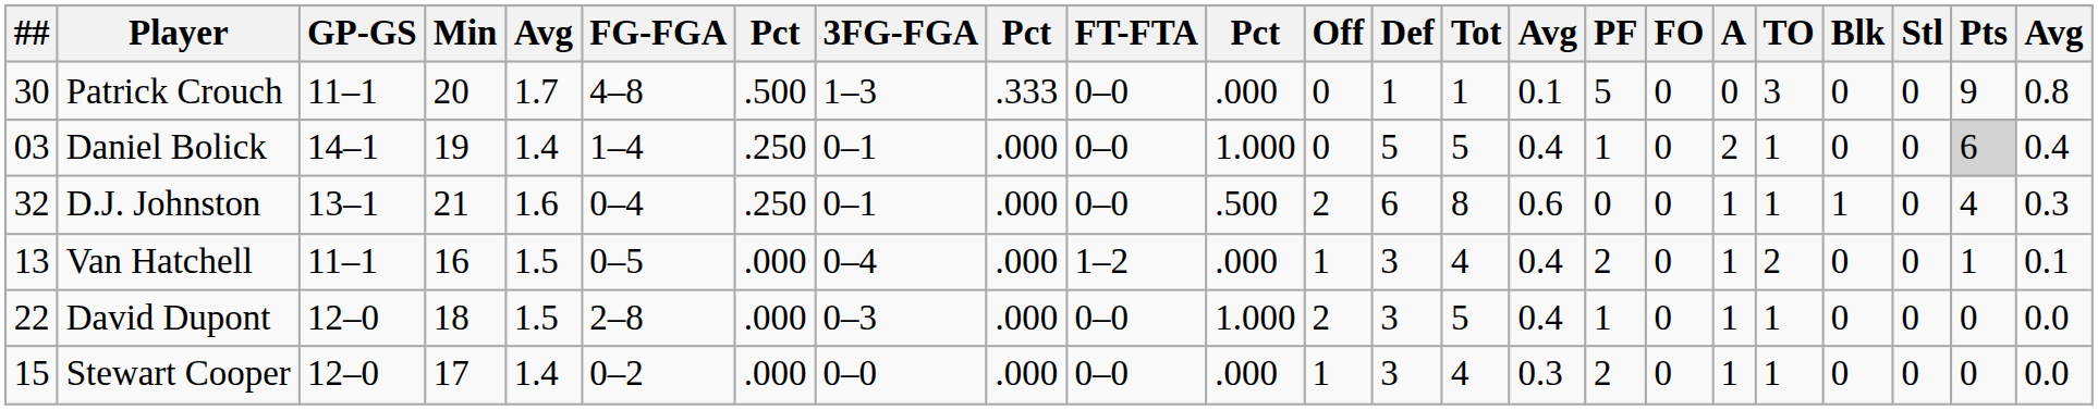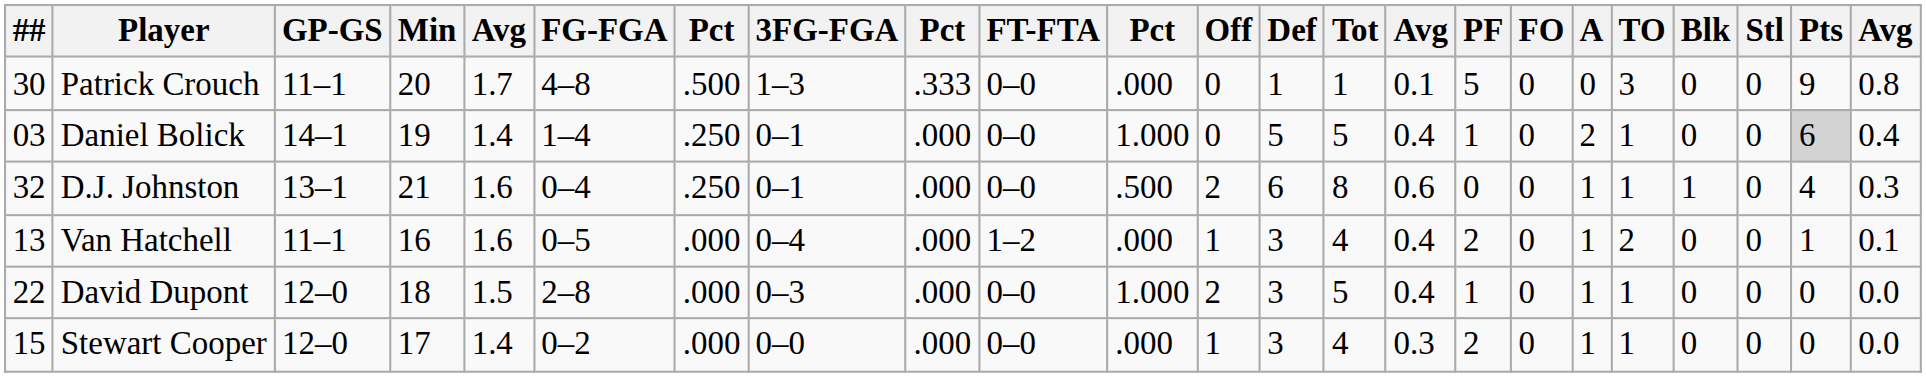 <table class="wikitable">
 <tr>
 <th>##</th>
 <th>Player</th>
 <th>GP-GS</th>
 <th>Min</th>
 <th>Avg</th>
 <th>FG-FGA</th>
 <th>Pct</th>
 <th>3FG-FGA</th>
 <th>Pct</th>
 <th>FT-FTA</th>
 <th>Pct</th>
 <th>Off</th>
 <th>Def</th>
 <th>Tot</th>
 <th>Avg</th>
 <th>PF</th>
 <th>FO</th>
 <th>A</th>
 <th>TO</th>
 <th>Blk</th>
 <th>Stl</th>
 <th>Pts</th>
 <th>Avg</th>
 </tr>
 <tr>
 <td>30</td>
 <td>Patrick Crouch</td>
 <td>11–1</td>
 <td>20</td>
 <td>1.7</td>
 <td>4–8</td>
 <td>.500</td>
 <td>1–3</td>
 <td>.333</td>
 <td>0–0</td>
 <td>.000</td>
 <td>0</td>
 <td>1</td>
 <td>1</td>
 <td>0.1</td>
 <td>5</td>
 <td>0</td>
 <td>0</td>
 <td>3</td>
 <td>0</td>
 <td>0</td>
 <td>9</td>
 <td>0.8</td>
 </tr>
 <tr>
 <td>03</td>
 <td>Daniel Bolick</td>
 <td>14–1</td>
 <td>19</td>
 <td>1.4</td>
 <td>1–4</td>
 <td>.250</td>
 <td>0–1</td>
 <td>.000</td>
 <td>0–0</td>
 <td>1.000</td>
 <td>0</td>
 <td>5</td>
 <td>5</td>
 <td>0.4</td>
 <td>1</td>
 <td>0</td>
 <td>2</td>
 <td>1</td>
 <td>0</td>
 <td>0</td>
 <td style="background: lightgrey;">6</td>
 <td>0.4</td>
 </tr>
 <tr>
 <td>32</td>
 <td>D.J. Johnston</td>
 <td>13–1</td>
 <td>21</td>
 <td>1.6</td>
 <td>0–4</td>
 <td>.250</td>
 <td>0–1</td>
 <td>.000</td>
 <td>0–0</td>
 <td>.500</td>
 <td>2</td>
 <td>6</td>
 <td>8</td>
 <td>0.6</td>
 <td>0</td>
 <td>0</td>
 <td>1</td>
 <td>1</td>
 <td>1</td>
 <td>0</td>
 <td>4</td>
 <td>0.3</td>
 </tr>
 <tr>
 <td>13</td>
 <td>Van Hatchell</td>
 <td>11–1</td>
 <td>16</td>
-<td>1.5</td>
+<td>1.6</td>
 <td>0–5</td>
 <td>.000</td>
 <td>0–4</td>
 <td>.000</td>
 <td>1–2</td>
 <td>.000</td>
 <td>1</td>
 <td>3</td>
 <td>4</td>
 <td>0.4</td>
 <td>2</td>
 <td>0</td>
 <td>1</td>
 <td>2</td>
 <td>0</td>
 <td>0</td>
 <td>1</td>
 <td>0.1</td>
 </tr>
 <tr>
 <td>22</td>
 <td>David Dupont</td>
 <td>12–0</td>
 <td>18</td>
 <td>1.5</td>
 <td>2–8</td>
 <td>.000</td>
 <td>0–3</td>
 <td>.000</td>
 <td>0–0</td>
 <td>1.000</td>
 <td>2</td>
 <td>3</td>
 <td>5</td>
 <td>0.4</td>
 <td>1</td>
 <td>0</td>
 <td>1</td>
 <td>1</td>
 <td>0</td>
 <td>0</td>
 <td>0</td>
 <td>0.0</td>
 </tr>
 <tr>
 <td>15</td>
 <td>Stewart Cooper</td>
 <td>12–0</td>
 <td>17</td>
 <td>1.4</td>
 <td>0–2</td>
 <td>.000</td>
 <td>0–0</td>
 <td>.000</td>
 <td>0–0</td>
 <td>.000</td>
 <td>1</td>
 <td>3</td>
 <td>4</td>
 <td>0.3</td>
 <td>2</td>
 <td>0</td>
 <td>1</td>
 <td>1</td>
 <td>0</td>
 <td>0</td>
 <td>0</td>
 <td>0.0</td>
 </tr>
 </table>
